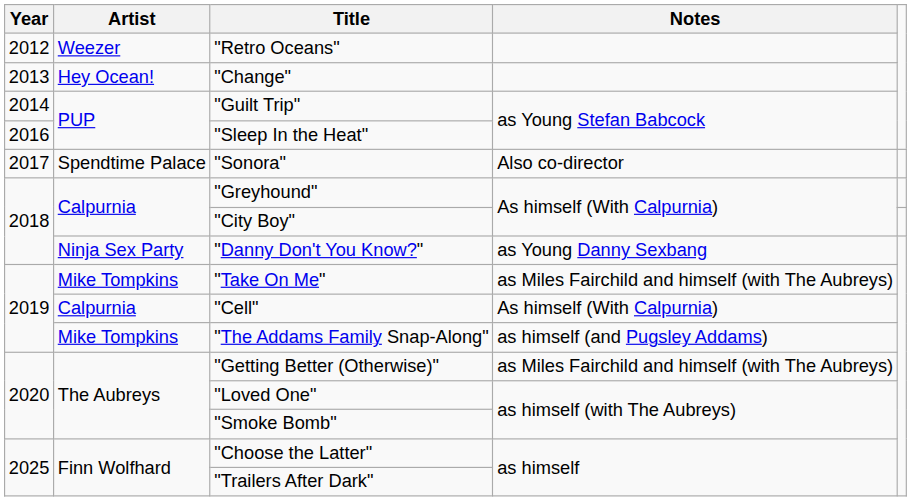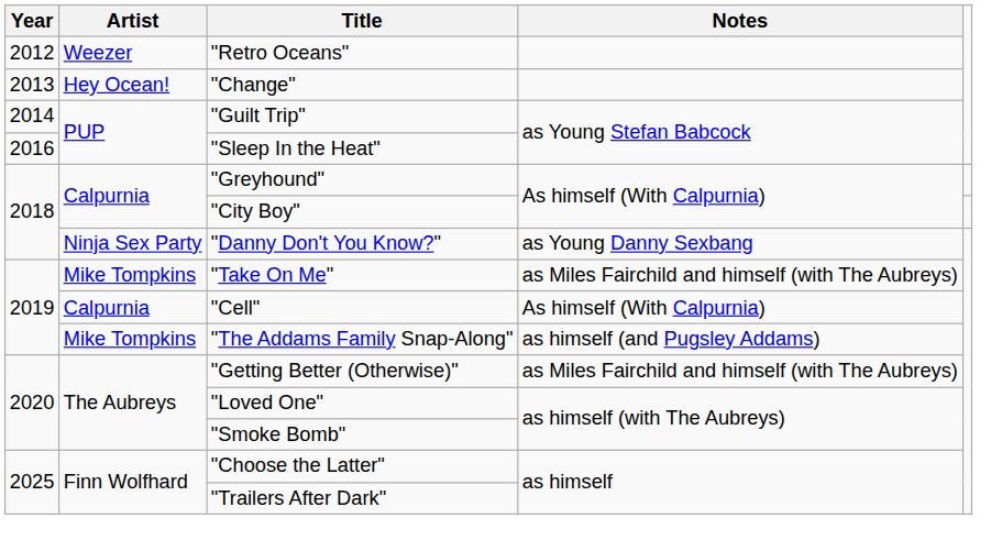 <table class="wikitable sortable">
 <tr>
 <th>Year</th>
 <th>Artist</th>
 <th>Title</th>
 <th class="unsortable">Notes</th>
 </tr>
 <tr>
 <td>2012</td>
 <td><a href='#'>Weezer</a></td>
 <td>"Retro Oceans"</td>
 <td></td>
 </tr>
 <tr>
 <td>2013</td>
 <td><a href='#'>Hey Ocean!</a></td>
 <td>"Change"</td>
 <td></td>
 </tr>
 <tr>
 <td>2014</td>
 <td rowspan="2"><a href='#'>PUP</a></td>
 <td>"Guilt Trip"</td>
 <td rowspan="2">as Young <a href='#'>Stefan Babcock</a></td>
 </tr>
 <tr>
 <td>2016</td>
 <td>"Sleep In the Heat"</td>
-</tr>
-<tr>
-<td>2017</td>
-<td>Spendtime Palace</td>
-<td>"Sonora"</td>
-<td>Also co-director</td>
-<td></td>
 </tr>
 <tr>
 <td rowspan= "3">2018</td>
 <td rowspan= "2"><a href='#'>Calpurnia</a></td>
 <td>"Greyhound"</td>
 <td rowspan= "2">As himself (With <a href='#'>Calpurnia</a>)</td>
 <td></td>
 </tr>
 <tr>
 <td>"City Boy"</td>
 <td></td>
 </tr>
 <tr>
 <td><a href='#'>Ninja Sex Party</a></td>
 <td>"<a href='#'>Danny Don't You Know?</a>"</td>
 <td>as Young <a href='#'>Danny Sexbang</a></td>
 </tr>
 <tr>
 <td rowspan="3">2019</td>
 <td><a href='#'>Mike Tompkins</a></td>
 <td>"<a href='#'>Take On Me</a>"</td>
 <td>as Miles Fairchild and himself (with The Aubreys)</td>
 </tr>
 <tr>
 <td><a href='#'>Calpurnia</a></td>
 <td>"Cell"</td>
 <td>As himself (With <a href='#'>Calpurnia</a>)</td>
 </tr>
 <tr>
 <td><a href='#'>Mike Tompkins</a></td>
 <td>"<a href='#'>The Addams Family</a> Snap-Along"</td>
 <td>as himself (and <a href='#'>Pugsley Addams</a>)</td>
 </tr>
 <tr>
 <td rowspan="3">2020</td>
 <td rowspan="3" data-sort-value="Aubreys, The">The Aubreys</td>
 <td>"Getting Better (Otherwise)"</td>
 <td>as Miles Fairchild and himself (with The Aubreys)</td>
 </tr>
 <tr>
 <td>"Loved One"</td>
 <td rowspan="2">as himself (with The Aubreys)</td>
 </tr>
 <tr>
 <td>"Smoke Bomb"</td>
 </tr>
 <tr>
 <td rowspan="2">2025</td>
 <td rowspan="2">Finn Wolfhard</td>
 <td>"Choose the Latter"</td>
 <td rowspan="2">as himself</td>
 </tr>
 <tr>
 <td>"Trailers After Dark"</td>
 </tr>
 </table>
